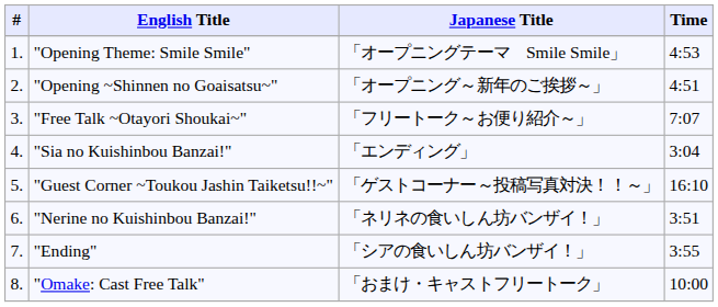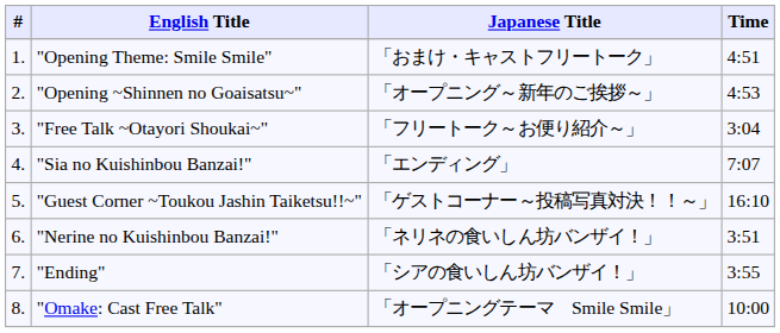 <table border="" cellpadding="4" cellspacing="0" style="border: 1px #aaaaaa solid; border-collapse: collapse; padding: 0.2em; margin: 1em 1em 1em 0; background: #f7f8ff; font-size:0.9em">
 <tr valign="middle" bgcolor="#e6e9ff">
 <th rowspan="1">#</th>
 <th rowspan="1"><a href='#'>English</a> Title</th>
 <th colspan="1"><a href='#'>Japanese</a> Title</th>
 <th rowspan="1">Time</th>
 </tr>
 <tr bgcolor="#e6e9ff">
 </tr>
 <tr>
 <td>1.</td>
 <td>"Opening Theme: Smile Smile"</td>
-<td>「オープニングテーマ　Smile Smile」</td>
-<td>4:53</td>
+<td>「おまけ・キャストフリートーク」</td>
+<td>4:51</td>
 </tr>
 <tr>
 <td>2.</td>
 <td>"Opening ~Shinnen no Goaisatsu~"</td>
 <td>「オープニング～新年のご挨拶～」</td>
-<td>4:51</td>
+<td>4:53</td>
 </tr>
 <tr>
 <td>3.</td>
 <td>"Free Talk ~Otayori Shoukai~"</td>
 <td>「フリートーク～お便り紹介～」</td>
-<td>7:07</td>
+<td>3:04</td>
 </tr>
 <tr>
 <td>4.</td>
 <td>"Sia no Kuishinbou Banzai!"</td>
 <td>「エンディング」</td>
-<td>3:04</td>
+<td>7:07</td>
 </tr>
 <tr>
 <td>5.</td>
 <td>"Guest Corner ~Toukou Jashin Taiketsu!!~"</td>
 <td>「ゲストコーナー～投稿写真対決！！～」</td>
 <td>16:10</td>
 </tr>
 <tr>
 <td>6.</td>
 <td>"Nerine no Kuishinbou Banzai!"</td>
 <td>「ネリネの食いしん坊バンザイ！」</td>
 <td>3:51</td>
 </tr>
 <tr>
 <td>7.</td>
 <td>"Ending"</td>
 <td>「シアの食いしん坊バンザイ！」</td>
 <td>3:55</td>
 </tr>
 <tr>
 <td>8.</td>
 <td>"<a href='#'>Omake</a>: Cast Free Talk"</td>
-<td>「おまけ・キャストフリートーク」</td>
+<td>「オープニングテーマ　Smile Smile」</td>
 <td>10:00</td>
 </tr>
 <tr>
 </tr>
 </table>
